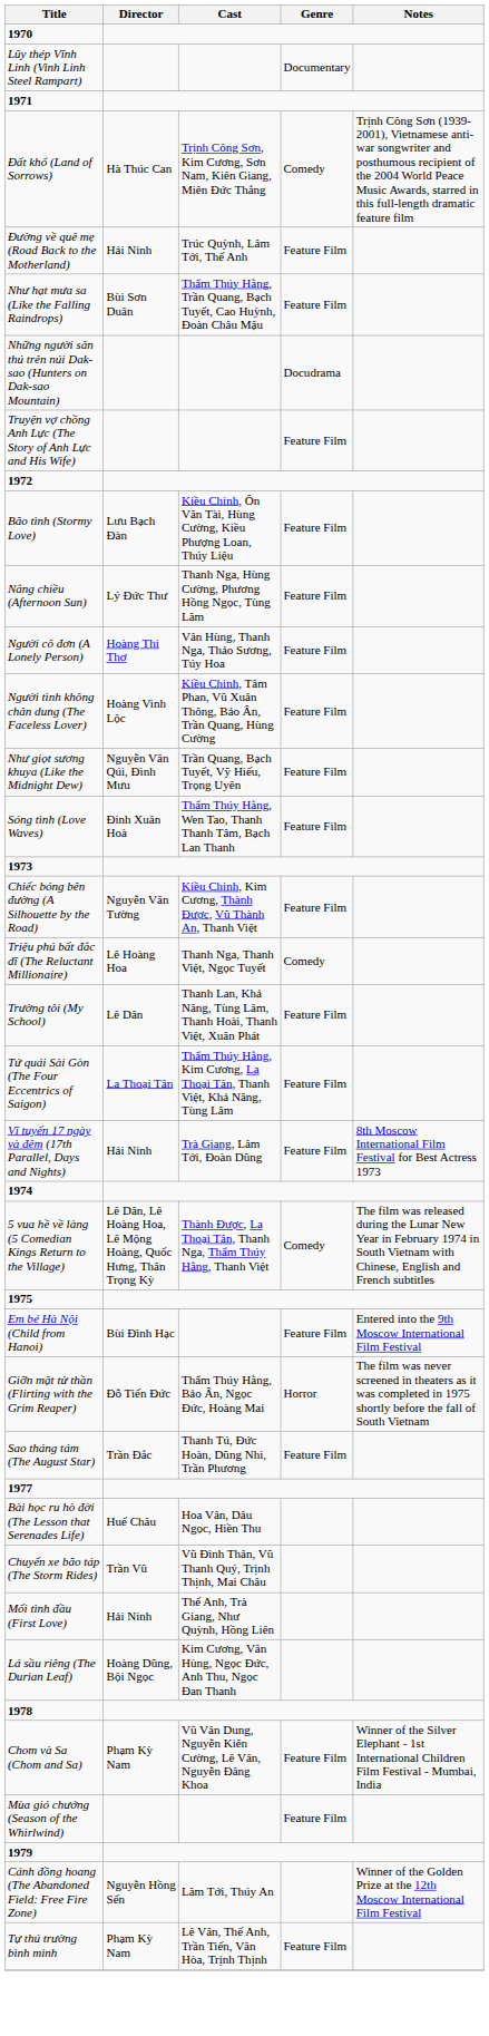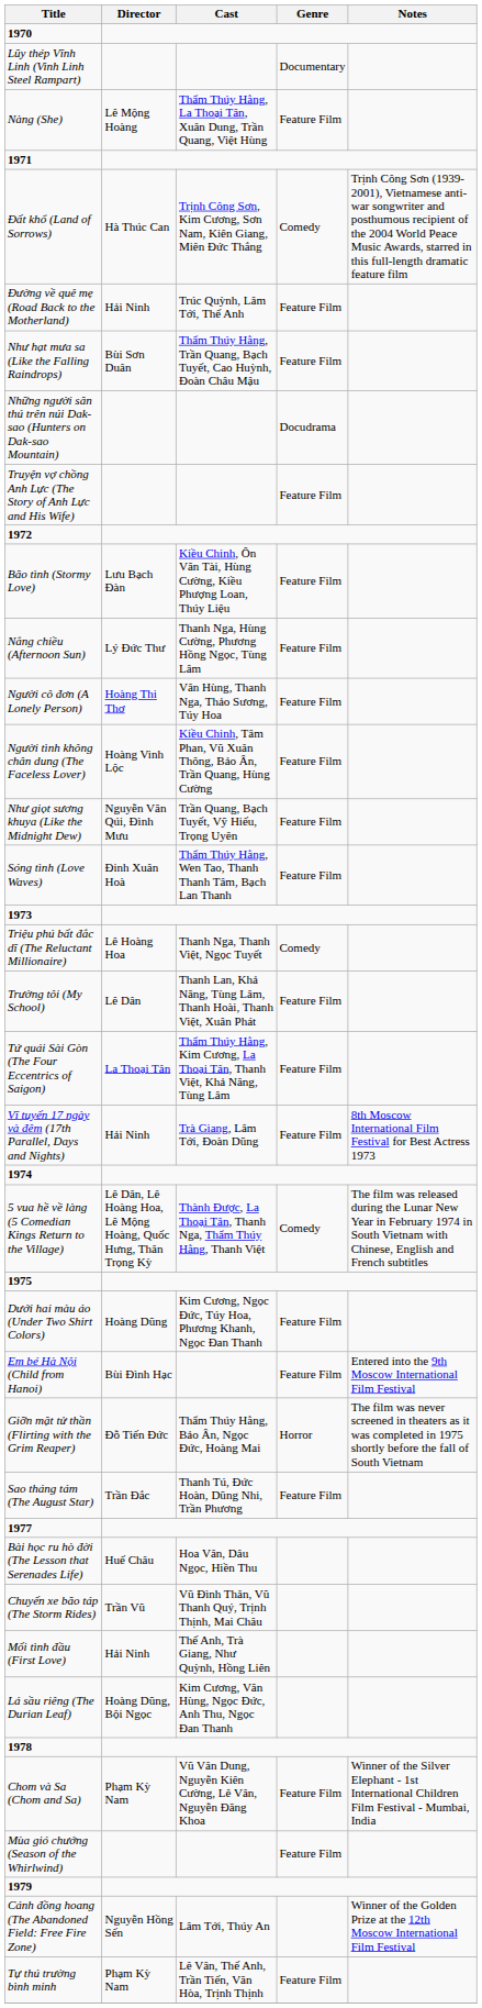 <table class="wikitable" width= "100%">
 <tr>
 <th width=21%>Title</th>
 <th width=16%>Director</th>
 <th width=22%>Cast</th>
 <th width=13%>Genre</th>
 <th width=28%>Notes</th>
 </tr>
 <tr>
 <td><strong>1970</strong></td>
 </tr>
 <tr>
 <td><em>Lũy thép Vĩnh Linh (Vinh Linh Steel Rampart)</em></td>
 <td></td>
 <td></td>
 <td>Documentary</td>
+<td></td>
+</tr>
+<tr>
+<td><em>Nàng (She)</em></td>
+<td>Lê Mộng Hoàng</td>
+<td><a href='#'>Thẩm Thúy Hằng</a>, <a href='#'>La Thoại Tân</a>, Xuân Dung, Trần Quang, Việt Hùng</td>
+<td>Feature Film</td>
 <td></td>
 </tr>
 <tr>
 <td><strong>1971</strong></td>
 </tr>
 <tr>
 <td><em>Ðất khổ (Land of Sorrows)</em></td>
 <td>Hà Thúc Can</td>
 <td><a href='#'>Trịnh Công Sơn</a>, Kim Cương, Sơn Nam, Kiên Giang, Miên Ðức Thắng</td>
 <td>Comedy</td>
 <td>Trịnh Công Sơn (1939-2001), Vietnamese anti-war songwriter and posthumous recipient of the 2004 World Peace Music Awards, starred in this full-length dramatic feature film</td>
 </tr>
 <tr>
 <td><em>Đường về quê mẹ (Road Back to the Motherland)</em></td>
 <td>Hải Ninh</td>
 <td>Trúc Quỳnh, Lâm Tới, Thế Anh</td>
 <td>Feature Film</td>
 <td></td>
 </tr>
 <tr>
 <td><em>Như hạt mưa sa (Like the Falling Raindrops)</em></td>
 <td>Bùi Sơn Duân</td>
 <td><a href='#'>Thẩm Thúy Hằng</a>, Trần Quang, Bạch Tuyết, Cao Huỳnh, Đoàn Châu Mậu</td>
 <td>Feature Film</td>
 <td></td>
 </tr>
 <tr>
 <td><em>Những người săn thú trên núi Dak-sao (Hunters on Dak-sao Mountain)</em></td>
 <td></td>
 <td></td>
 <td>Docudrama</td>
 <td></td>
 </tr>
 <tr>
 <td><em>Truyện vợ chồng Anh Lực (The Story of Anh Lực and His Wife)</em></td>
 <td></td>
 <td></td>
 <td>Feature Film</td>
 <td></td>
 </tr>
 <tr>
 <td><strong>1972</strong></td>
 </tr>
 <tr>
 <td><em>Bão tình (Stormy Love)</em></td>
 <td>Lưu Bạch Ðàn</td>
 <td><a href='#'>Kiều Chinh</a>, Ôn Văn Tài, Hùng Cường, Kiều Phượng Loan, Thúy Liệu</td>
 <td>Feature Film</td>
 <td></td>
 </tr>
 <tr>
 <td><em>Nắng chiều (Afternoon Sun)</em></td>
 <td>Lý Đức Thư</td>
 <td>Thanh Nga, Hùng Cường, Phương Hồng Ngọc, Tùng Lâm</td>
 <td>Feature Film</td>
 <td></td>
 </tr>
 <tr>
 <td><em>Người cô đơn (A Lonely Person)</em></td>
 <td><a href='#'>Hoàng Thi Thơ</a></td>
 <td>Vân Hùng, Thanh Nga, Thảo Sương, Túy Hoa</td>
 <td>Feature Film</td>
 <td></td>
 </tr>
 <tr>
 <td><em>Người tình không chân dung (The Faceless Lover)</em></td>
 <td>Hoàng Vinh Lộc</td>
 <td><a href='#'>Kiều Chinh</a>, Tâm Phan, Vũ Xuân Thông, Bảo Ân, Trần Quang, Hùng Cường</td>
 <td>Feature Film</td>
 <td></td>
 </tr>
 <tr>
 <td><em>Như giọt sương khuya (Like the Midnight Dew)</em></td>
 <td>Nguyễn Văn Qúi, Đình Mưu</td>
 <td>Trần Quang, Bạch Tuyết, Vỹ Hiếu, Trọng Uyên</td>
 <td>Feature Film</td>
 <td></td>
 </tr>
 <tr>
 <td><em>Sóng tình (Love Waves)</em></td>
 <td>Ðinh Xuân Hoà</td>
 <td><a href='#'>Thẩm Thúy Hằng</a>, Wen Tao, Thanh Thanh Tâm, Bạch Lan Thanh</td>
 <td>Feature Film</td>
 <td></td>
 </tr>
 <tr>
 <td><strong>1973</strong></td>
 </tr>
 <tr>
-<td><em>Chiếc bóng bên đường (A Silhouette by the Road)</em></td>
-<td>Nguyễn Văn Tường</td>
-<td><a href='#'>Kiều Chinh</a>, Kim Cương, <a href='#'>Thành Được</a>, <a href='#'>Vũ Thành An</a>, Thanh Việt</td>
-<td>Feature Film</td>
-<td></td>
-</tr>
-<tr>
 <td><em>Triệu phú bất đắc dĩ (The Reluctant Millionaire)</em></td>
 <td>Lê Hoàng Hoa</td>
 <td>Thanh Nga, Thanh Việt, Ngọc Tuyết</td>
 <td>Comedy</td>
 <td></td>
 </tr>
 <tr>
 <td><em>Trường tôi (My School)</em></td>
 <td>Lê Dân</td>
 <td>Thanh Lan, Khả Năng, Tùng Lâm, Thanh Hoài, Thanh Việt, Xuân Phát</td>
 <td>Feature Film</td>
 <td></td>
 </tr>
 <tr>
 <td><em>Tứ quái Sài Gòn (The Four Eccentrics of Saigon)</em></td>
 <td><a href='#'>La Thoại Tân</a></td>
 <td><a href='#'>Thẩm Thúy Hằng</a>, Kim Cương, <a href='#'>La Thoại Tân</a>, Thanh Việt, Khả Năng, Tùng Lâm</td>
 <td>Feature Film</td>
 <td></td>
 </tr>
 <tr>
 <td><em><a href='#'>Vĩ tuyến 17 ngày và đêm</a> (17th Parallel, Days and Nights)</em></td>
 <td>Hải Ninh</td>
 <td><a href='#'>Trà Giang</a>, Lâm Tới, Ðoàn Dũng</td>
 <td>Feature Film</td>
 <td><a href='#'>8th Moscow International Film Festival</a> for Best Actress 1973</td>
 </tr>
 <tr>
 <td><strong>1974</strong></td>
 </tr>
 <tr>
 <td><em>5 vua hề về làng (5 Comedian Kings Return to the Village)</em></td>
 <td>Lê Dân, Lê Hoàng Hoa, Lê Mộng Hoàng, Quốc Hưng, Thân Trọng Kỳ</td>
 <td><a href='#'>Thành Được</a>, <a href='#'>La Thoại Tân</a>,  Thanh Nga, <a href='#'>Thẩm Thúy Hằng</a>, Thanh Việt</td>
 <td>Comedy</td>
 <td>The film was released during the Lunar New Year in February 1974 in South Vietnam with Chinese, English and French subtitles</td>
 </tr>
 <tr>
 <td><strong>1975</strong></td>
+</tr>
+<tr>
+<td><em>Dưới hai màu áo (Under Two Shirt Colors)</em></td>
+<td>Hoàng Dũng</td>
+<td>Kim Cương, Ngọc Đức, Túy Hoa, Phương Khanh, Ngọc Đan Thanh</td>
+<td>Feature Film</td>
+<td></td>
 </tr>
 <tr>
 <td><em><a href='#'>Em bé Hà Nội</a> (Child from Hanoi)</em></td>
 <td>Bùi Đình Hạc</td>
 <td></td>
 <td>Feature Film</td>
 <td>Entered into the <a href='#'>9th Moscow International Film Festival</a></td>
 </tr>
 <tr>
 <td><em>Giỡn mặt tử thần (Flirting with the Grim Reaper)</em></td>
 <td>Đỗ Tiến Đức</td>
 <td>Thẩm Thúy Hằng, Bảo Ân, Ngọc Đức, Hoàng Mai</td>
 <td>Horror</td>
 <td>The film was never screened in theaters as it was completed in 1975 shortly before the fall of South Vietnam</td>
 </tr>
 <tr>
 <td><em>Sao tháng tám (The August Star)</em></td>
 <td>Trần Đắc</td>
 <td>Thanh Tú, Đức Hoàn, Dũng Nhi, Trần Phương</td>
 <td>Feature Film</td>
 <td></td>
 </tr>
 <tr>
 <td><strong>1977</strong></td>
 </tr>
 <tr>
 <td><em>Bài học ru hò đời (The Lesson that Serenades Life)</em></td>
 <td>Huế Châu</td>
 <td>Hoa Vân, Dâu Ngọc, Hiền Thu</td>
 <td></td>
 <td></td>
 </tr>
 <tr>
 <td><em>Chuyến xe bão táp (The Storm Rides)</em></td>
 <td>Trần Vũ</td>
 <td>Vũ Ðình Thân, Vũ Thanh Quý, Trịnh Thịnh, Mai Châu</td>
 <td></td>
 <td></td>
 </tr>
 <tr>
 <td><em>Mối tình đầu (First Love)</em></td>
 <td>Hải Ninh</td>
 <td>Thế Anh, Trà Giang, Như Quỳnh, Hồng Liên</td>
 <td></td>
 <td></td>
 </tr>
 <tr>
 <td><em>Lá sầu riêng (The Durian Leaf)</em></td>
 <td>Hoàng Dũng, Bội Ngọc</td>
 <td>Kim Cương, Văn Hùng, Ngọc Đức, Anh Thu, Ngọc Đan Thanh</td>
 <td></td>
 <td></td>
 </tr>
 <tr>
 <td><strong>1978</strong></td>
 </tr>
 <tr>
 <td><em>Chom và Sa (Chom and Sa)</em></td>
 <td>Phạm Kỳ Nam</td>
 <td>Vũ Vân Dung, Nguyễn Kiên Cường, Lê Vân, Nguyễn Ðăng Khoa</td>
 <td>Feature Film</td>
 <td>Winner of the Silver Elephant - 1st International Children Film Festival - Mumbai, India</td>
 </tr>
 <tr>
 <td><em>Mùa gió chướng (Season of the Whirlwind)</em></td>
 <td></td>
 <td></td>
 <td>Feature Film</td>
 <td></td>
 </tr>
 <tr>
 <td><strong>1979</strong></td>
 </tr>
 <tr>
 <td><em>Cánh đồng hoang (The Abandoned Field: Free Fire Zone)</em></td>
 <td>Nguyễn Hồng Sến</td>
 <td>Lâm Tới,  Thúy An</td>
 <td></td>
 <td>Winner of the Golden Prize at the <a href='#'>12th Moscow International Film Festival</a></td>
 </tr>
 <tr>
 <td><em>Tự thú trường bình minh</em></td>
 <td>Phạm Kỳ Nam</td>
 <td>Lê Vân, Thế Anh, Trần Tiến, Văn Hòa, Trịnh Thịnh</td>
 <td>Feature Film</td>
 <td></td>
 </tr>
 <tr>
 </tr>
 <tr>
 </tr>
 <tr>
 </tr>
 </table>
